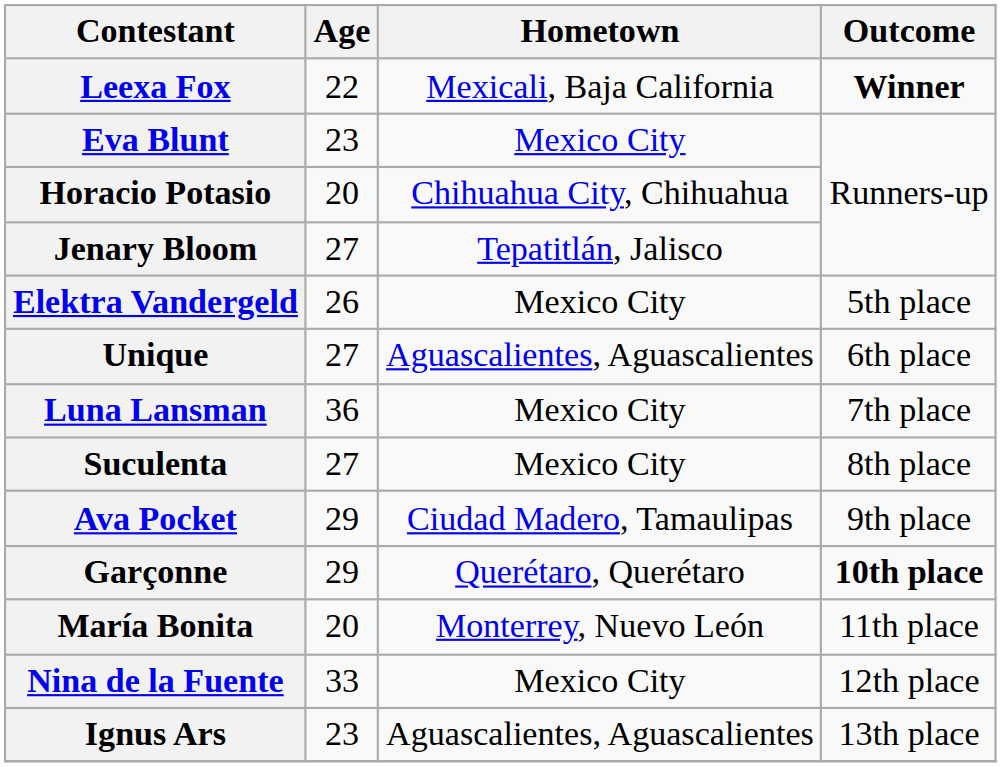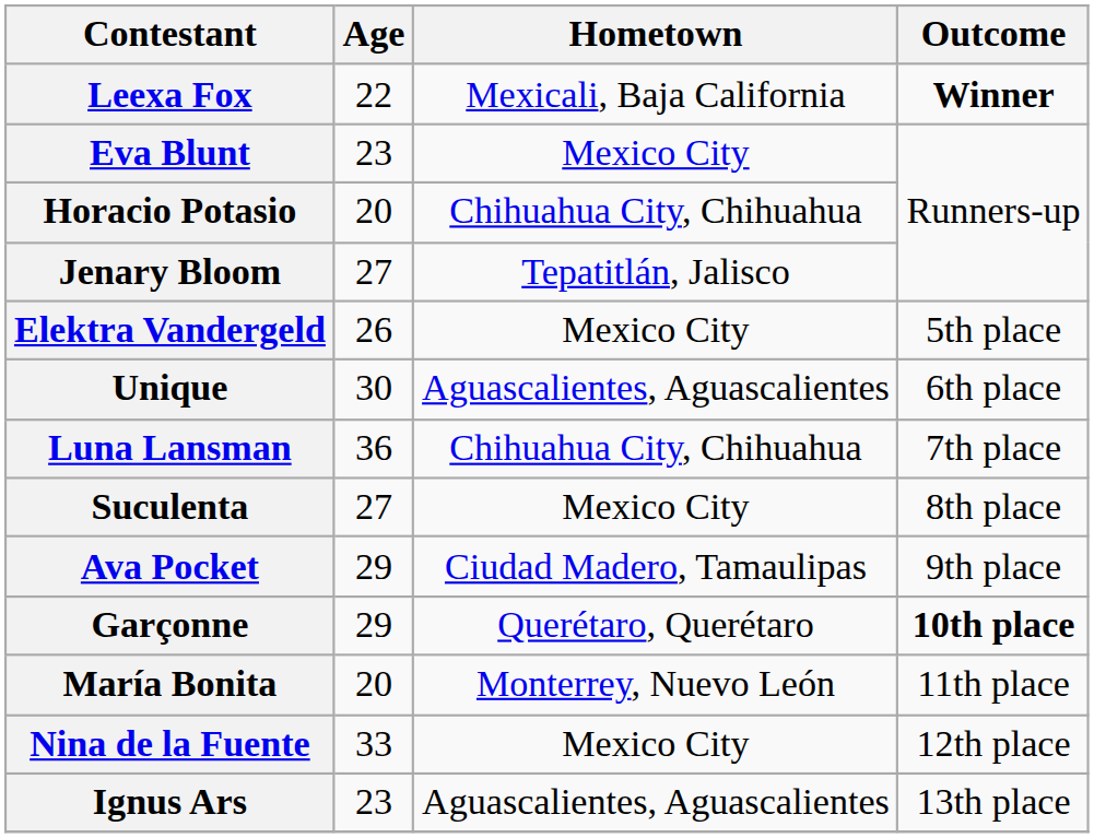 <table class="wikitable sortable" style="text-align:center">
 <tr>
 <th scope="col">Contestant</th>
 <th scope="col">Age</th>
 <th scope="col">Hometown</th>
 <th scope="col">Outcome</th>
 </tr>
 <tr>
 <th scope="row"><a href='#'>Leexa Fox</a></th>
 <td>22</td>
 <td><a href='#'>Mexicali</a>, Baja California</td>
 <td><strong>Winner</strong></td>
 </tr>
 <tr>
 <th scope="row"><a href='#'>Eva Blunt</a></th>
 <td>23</td>
 <td><a href='#'>Mexico City</a></td>
 <td rowspan="3">Runners-up</td>
 </tr>
 <tr>
 <th scope="row">Horacio Potasio</th>
 <td>20</td>
 <td><a href='#'>Chihuahua City</a>, Chihuahua</td>
 </tr>
 <tr>
 <th scope="row">Jenary Bloom</th>
 <td>27</td>
 <td><a href='#'>Tepatitlán</a>, Jalisco</td>
 </tr>
 <tr>
 <th scope="row" nowrap><a href='#'>Elektra Vandergeld</a></th>
 <td>26</td>
 <td nowrap>Mexico City</td>
 <td>5th place</td>
 </tr>
 <tr>
 <th scope="row">Unique</th>
-<td>27</td>
+<td>30</td>
 <td nowrap><a href='#'>Aguascalientes</a>, Aguascalientes</td>
 <td>6th place</td>
 </tr>
 <tr>
 <th scope="row"><a href='#'>Luna Lansman</a></th>
 <td>36</td>
-<td>Mexico City</td>
+<td><a href='#'>Chihuahua City</a>, Chihuahua</td>
 <td>7th place</td>
 </tr>
 <tr>
 <th scope="row">Suculenta</th>
 <td>27</td>
 <td>Mexico City</td>
 <td>8th place</td>
 </tr>
 <tr>
 <th scope="row"><a href='#'>Ava Pocket</a></th>
 <td>29</td>
 <td><a href='#'>Ciudad Madero</a>, Tamaulipas</td>
 <td>9th place</td>
 </tr>
 <tr>
 <th scope="row">Garçonne</th>
 <td>29</td>
 <td><a href='#'>Querétaro</a>, Querétaro</td>
 <td nowrap><strong>10th place</strong></td>
 </tr>
 <tr>
 <th scope="row">María Bonita</th>
 <td>20</td>
 <td><a href='#'>Monterrey</a>, Nuevo León</td>
 <td>11th place</td>
 </tr>
 <tr>
 <th scope="row"><a href='#'>Nina de la Fuente</a></th>
 <td>33</td>
 <td>Mexico City</td>
 <td nowrap>12th place</td>
 </tr>
 <tr>
 <th scope="row">Ignus Ars</th>
 <td>23</td>
 <td>Aguascalientes, Aguascalientes</td>
 <td>13th place</td>
 </tr>
 <tr>
 </tr>
 </table>
